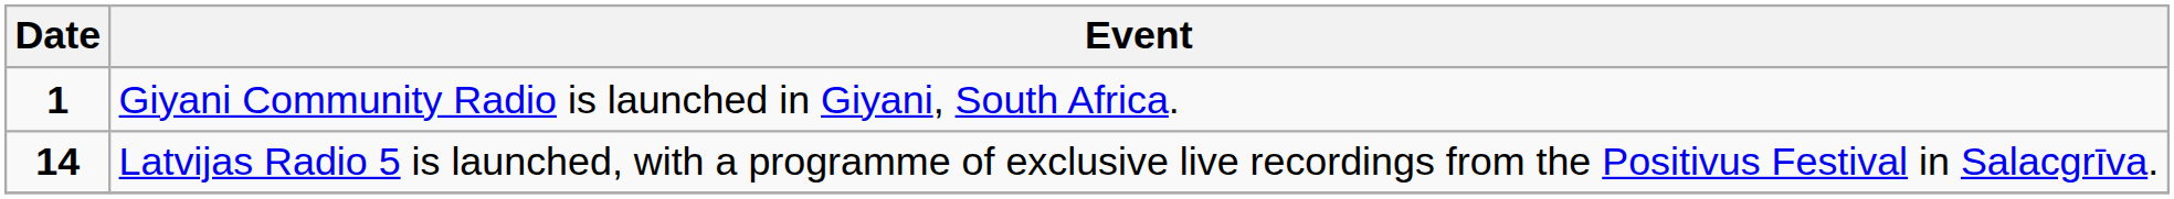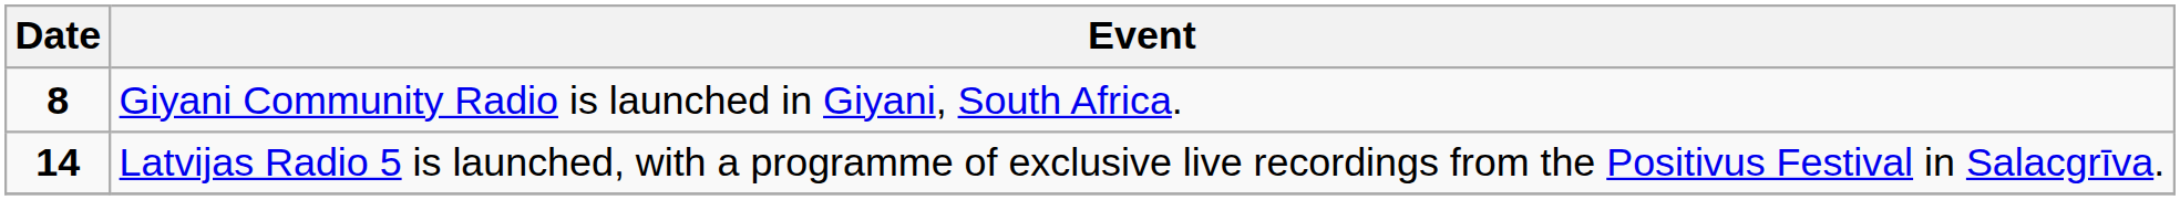 <table class="wikitable">
 <tr>
 <th>Date</th>
 <th>Event</th>
 </tr>
 <tr>
-<td style="text-align:center;"><strong>1</strong></td>
+<td style="text-align:center;"><strong>8</strong></td>
 <td><a href='#'>Giyani Community Radio</a> is launched in <a href='#'>Giyani</a>, <a href='#'>South Africa</a>.</td>
 </tr>
 <tr>
 <td style="text-align:center;"><strong>14</strong></td>
 <td><a href='#'>Latvijas Radio 5</a> is launched, with a programme of exclusive live recordings from the <a href='#'>Positivus Festival</a> in <a href='#'>Salacgrīva</a>.</td>
 </tr>
 <tr>
 </tr>
 </table>
